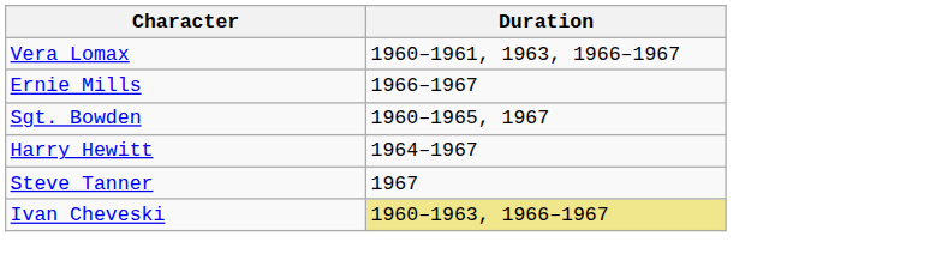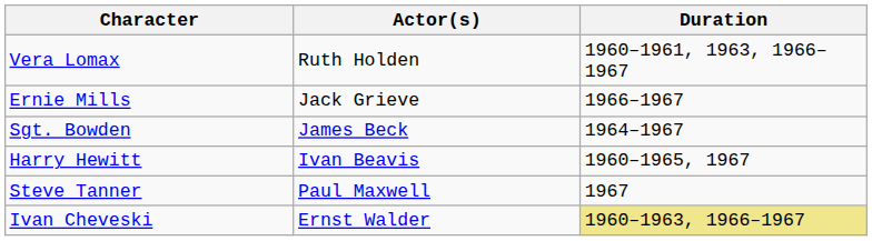 <table class="wikitable">
 <tr>
 <th scope="col" style="width:230px;">Character</th>
+<th scope="col" style="width:230px;">Actor(s)</th>
 <th scope="col" style="width:230px;">Duration</th>
 </tr>
 <tr>
 <td><a href='#'>Vera Lomax</a></td>
+<td>Ruth Holden</td>
 <td>1960–1961, 1963, 1966–1967</td>
 </tr>
 <tr>
 <td><a href='#'>Ernie Mills</a></td>
+<td>Jack Grieve</td>
 <td>1966–1967</td>
 </tr>
 <tr>
 <td><a href='#'>Sgt. Bowden</a></td>
+<td><a href='#'>James Beck</a></td>
+<td>1964–1967</td>
+</tr>
+<tr>
+<td><a href='#'>Harry Hewitt</a></td>
+<td><a href='#'>Ivan Beavis</a></td>
 <td>1960–1965, 1967</td>
 </tr>
 <tr>
-<td><a href='#'>Harry Hewitt</a></td>
-<td>1964–1967</td>
-</tr>
-<tr>
 <td><a href='#'>Steve Tanner</a></td>
+<td><a href='#'>Paul Maxwell</a></td>
 <td>1967</td>
 </tr>
 <tr>
 <td><a href='#'>Ivan Cheveski</a></td>
+<td><a href='#'>Ernst Walder</a></td>
 <td style="background: khaki;">1960–1963, 1966–1967</td>
 </tr>
 </table>
